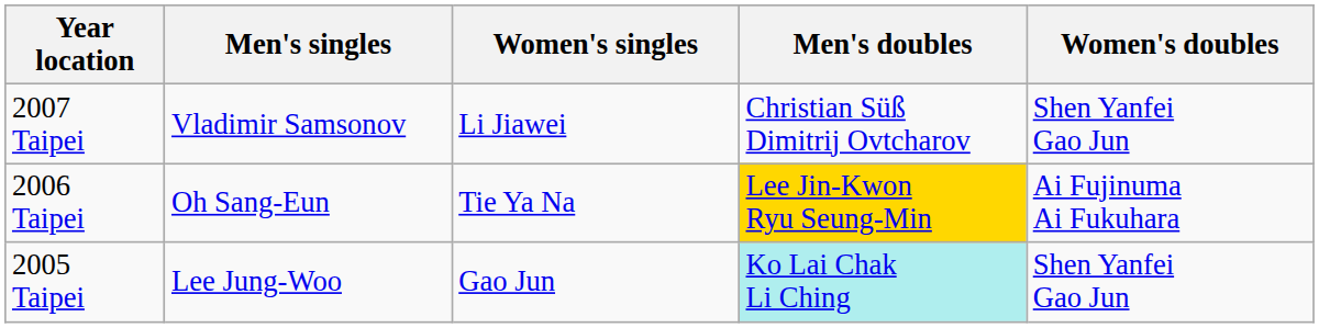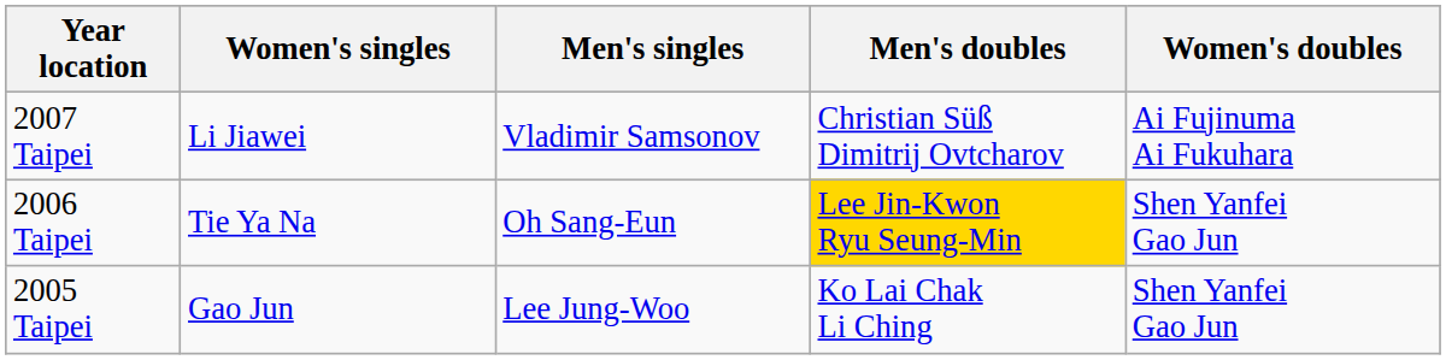 <table class="wikitable">
 <tr>
 <th width="80">Year <br> location</th>
+<th style="width:150px;">Women's singles</th>
 <th style="width:150px;">Men's singles</th>
-<th style="width:150px;">Women's singles</th>
 <th style="width:150px;">Men's doubles</th>
 <th style="width:150px;">Women's doubles</th>
 </tr>
 <tr>
 <td>2007<br> <a href='#'>Taipei</a></td>
+<td> <a href='#'>Li Jiawei</a></td>
 <td> <a href='#'>Vladimir Samsonov</a></td>
-<td> <a href='#'>Li Jiawei</a></td>
 <td> <a href='#'>Christian Süß</a> <br>  <a href='#'>Dimitrij Ovtcharov</a></td>
+<td> <a href='#'>Ai Fujinuma</a> <br>  <a href='#'>Ai Fukuhara</a></td>
+</tr>
+<tr>
+<td>2006<br> <a href='#'>Taipei</a></td>
+<td> <a href='#'>Tie Ya Na</a></td>
+<td> <a href='#'>Oh Sang-Eun</a></td>
+<td style="background: gold;"> <a href='#'>Lee Jin-Kwon</a> <br>  <a href='#'>Ryu Seung-Min</a></td>
 <td> <a href='#'>Shen Yanfei</a> <br>  <a href='#'>Gao Jun</a></td>
 </tr>
 <tr>
-<td>2006<br> <a href='#'>Taipei</a></td>
-<td> <a href='#'>Oh Sang-Eun</a></td>
-<td> <a href='#'>Tie Ya Na</a></td>
-<td style="background: gold;"> <a href='#'>Lee Jin-Kwon</a> <br>  <a href='#'>Ryu Seung-Min</a></td>
-<td> <a href='#'>Ai Fujinuma</a> <br>  <a href='#'>Ai Fukuhara</a></td>
-</tr>
-<tr>
 <td>2005<br> <a href='#'>Taipei</a></td>
+<td> <a href='#'>Gao Jun</a></td>
 <td> <a href='#'>Lee Jung-Woo</a></td>
-<td> <a href='#'>Gao Jun</a></td>
-<td style="background: paleturquoise;"> <a href='#'>Ko Lai Chak</a> <br>  <a href='#'>Li Ching</a></td>
+<td> <a href='#'>Ko Lai Chak</a> <br>  <a href='#'>Li Ching</a></td>
 <td> <a href='#'>Shen Yanfei</a> <br>  <a href='#'>Gao Jun</a></td>
 </tr>
 </table>
